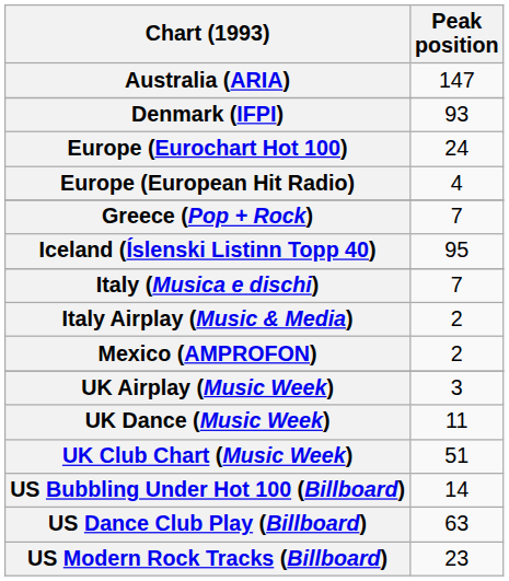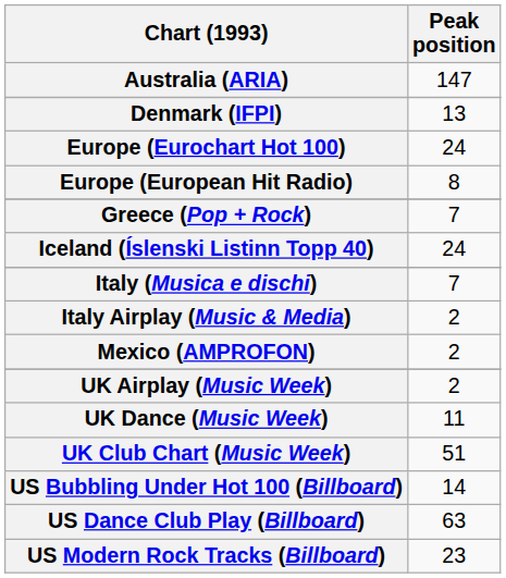 <table class="wikitable sortable plainrowheaders" style="text-align:center">
 <tr>
 <th>Chart (1993)</th>
 <th>Peak<br>position</th>
 </tr>
 <tr>
 <th scope="row">Australia (<a href='#'>ARIA</a>)</th>
 <td>147</td>
 </tr>
 <tr>
 </tr>
 <tr>
 </tr>
 <tr>
 <th scope="row">Denmark (<a href='#'>IFPI</a>)</th>
-<td>93</td>
+<td>13</td>
 </tr>
 <tr>
 <th scope="row">Europe (<a href='#'>Eurochart Hot 100</a>)</th>
 <td>24</td>
 </tr>
 <tr>
 <th scope="row">Europe (European Hit Radio)</th>
-<td>4</td>
+<td>8</td>
 </tr>
 <tr>
 </tr>
 <tr>
 </tr>
 <tr>
 <th scope="row">Greece (<em><a href='#'>Pop + Rock</a></em>)</th>
 <td>7</td>
 </tr>
 <tr>
 <th scope="row">Iceland (<a href='#'>Íslenski Listinn Topp 40</a>)</th>
-<td>95</td>
+<td>24</td>
 </tr>
 <tr>
 </tr>
 <tr>
 <th scope="row">Italy (<em><a href='#'>Musica e dischi</a></em>)</th>
 <td>7</td>
 </tr>
 <tr>
 <th scope="row">Italy Airplay (<em><a href='#'>Music & Media</a></em>)</th>
 <td>2</td>
 </tr>
 <tr>
 <th scope="row">Mexico (<a href='#'>AMPROFON</a>)</th>
 <td>2</td>
 </tr>
 <tr>
 </tr>
 <tr>
 </tr>
 <tr>
 </tr>
 <tr>
 </tr>
 <tr>
 </tr>
 <tr>
 <th scope="row">UK Airplay (<em><a href='#'>Music Week</a></em>)</th>
-<td>3</td>
+<td>2</td>
 </tr>
 <tr>
 <th scope="row">UK Dance (<em><a href='#'>Music Week</a></em>)</th>
 <td>11</td>
 </tr>
 <tr>
 <th scope="row"><a href='#'>UK Club Chart</a> (<em><a href='#'>Music Week</a></em>)</th>
 <td>51</td>
 </tr>
 <tr>
 <th scope="row">US <a href='#'>Bubbling Under Hot 100</a> (<em><a href='#'>Billboard</a></em>)</th>
 <td>14</td>
 </tr>
 <tr>
 <th scope="row">US <a href='#'>Dance Club Play</a> (<em><a href='#'>Billboard</a></em>)</th>
 <td>63</td>
 </tr>
 <tr>
 <th scope="row">US <a href='#'>Modern Rock Tracks</a> (<em><a href='#'>Billboard</a></em>)</th>
 <td>23</td>
 </tr>
 </table>
